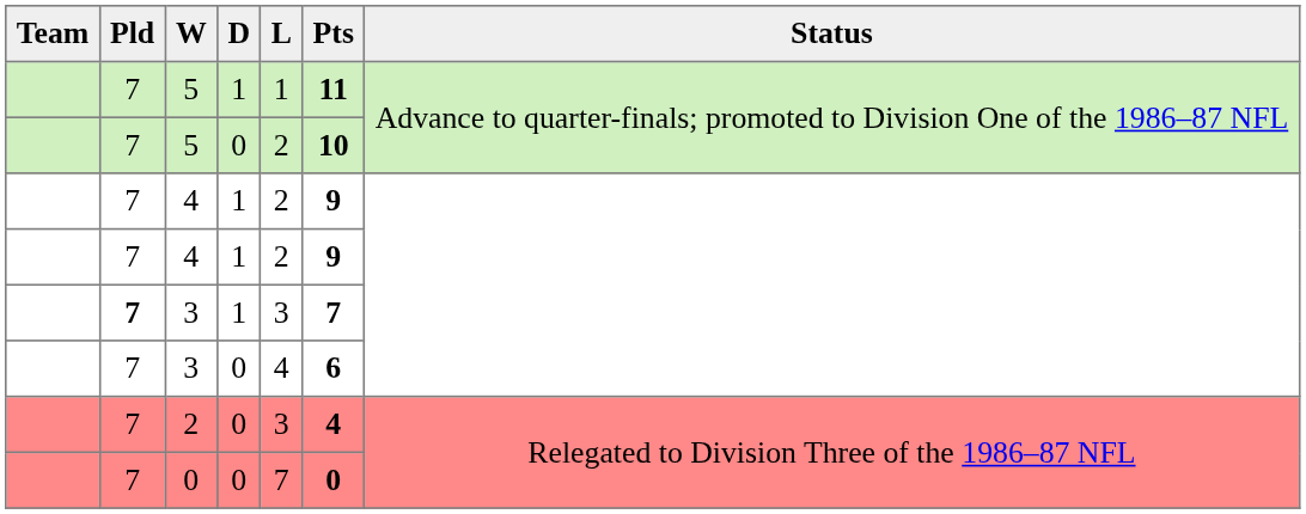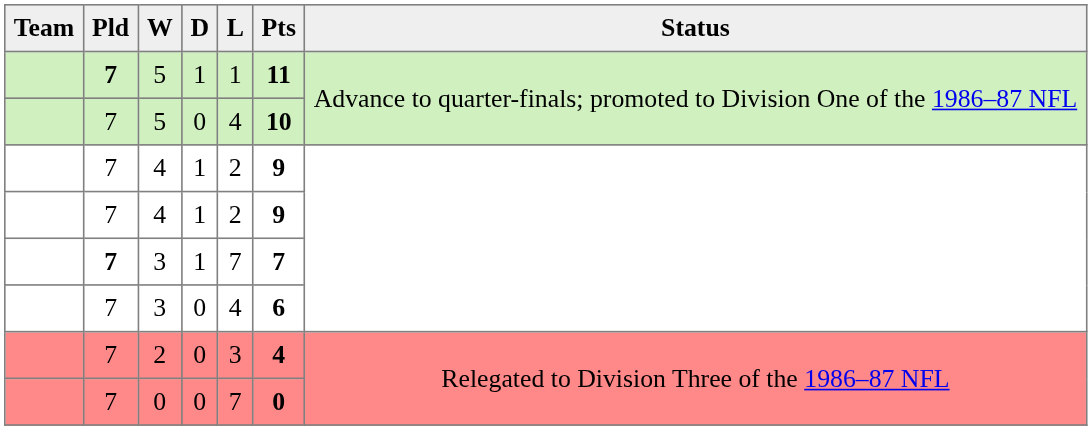 <table style=border-collapse:collapse border=1 cellspacing=0 cellpadding=5>
 <tr align=center bgcolor=#efefef>
 <th>Team</th>
 <th>Pld</th>
 <th>W</th>
 <th>D</th>
 <th>L</th>
 <th>Pts</th>
 <th>Status</th>
 </tr>
 <tr align=center style="background:#D0F0C0;">
 <td style="text-align:left;"> </td>
-<td>7</td>
+<td><strong>7</strong></td>
 <td>5</td>
 <td>1</td>
 <td>1</td>
 <td><strong>11</strong></td>
 <td rowspan=2>Advance to quarter-finals; promoted to Division One of the <a href='#'>1986–87 NFL</a></td>
 </tr>
 <tr align=center style="background:#D0F0C0;">
 <td style="text-align:left;"> </td>
 <td>7</td>
 <td>5</td>
 <td>0</td>
-<td>2</td>
+<td>4</td>
 <td><strong>10</strong></td>
 </tr>
 <tr align=center style="background:#FFFFFF;">
 <td style="text-align:left;"> </td>
 <td>7</td>
 <td>4</td>
 <td>1</td>
 <td>2</td>
 <td><strong>9</strong></td>
 <td rowspan=4></td>
 </tr>
 <tr align=center style="background:#FFFFFF;">
 <td style="text-align:left;"> </td>
 <td>7</td>
 <td>4</td>
 <td>1</td>
 <td>2</td>
 <td><strong>9</strong></td>
 </tr>
 <tr align=center style="background:#FFFFFF;">
 <td style="text-align:left;"> </td>
 <td><strong>7</strong></td>
 <td>3</td>
 <td>1</td>
-<td>3</td>
+<td>7</td>
 <td><strong>7</strong></td>
 </tr>
 <tr align=center style="background:#FFFFFF;">
 <td style="text-align:left;"> </td>
 <td>7</td>
 <td>3</td>
 <td>0</td>
 <td>4</td>
 <td><strong>6</strong></td>
 </tr>
 <tr align=center style="background:#FF8888;">
 <td style="text-align:left;"> </td>
 <td>7</td>
 <td>2</td>
 <td>0</td>
 <td>3</td>
 <td><strong>4</strong></td>
 <td rowspan=2>Relegated to Division Three of the <a href='#'>1986–87 NFL</a></td>
 </tr>
 <tr align=center style="background:#FF8888;">
 <td style="text-align:left;"> </td>
 <td>7</td>
 <td>0</td>
 <td>0</td>
 <td>7</td>
 <td><strong>0</strong></td>
 </tr>
 </table>
